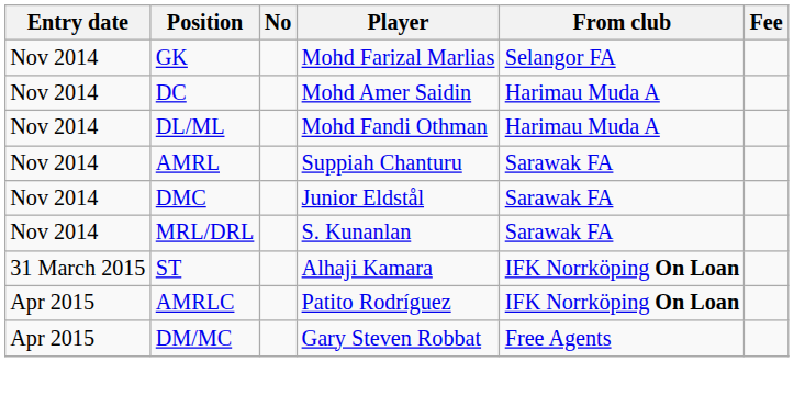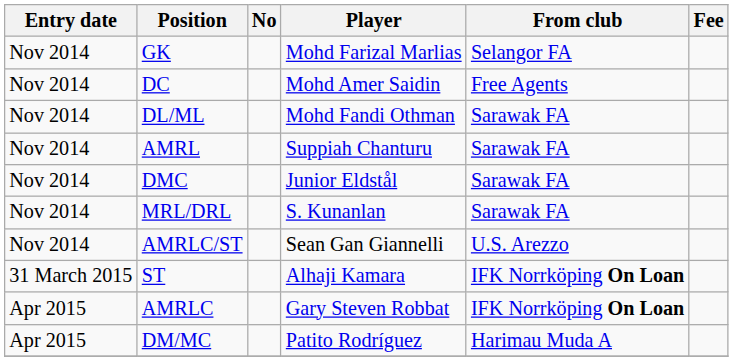 <table class="wikitable sortable">
 <tr>
 <th>Entry date</th>
 <th>Position</th>
 <th>No</th>
 <th>Player</th>
 <th>From club</th>
 <th>Fee</th>
 </tr>
 <tr>
 <td>Nov 2014</td>
 <td><a href='#'>GK</a></td>
 <td></td>
 <td>  <a href='#'>Mohd Farizal Marlias</a></td>
 <td>  <a href='#'>Selangor FA</a></td>
 <td></td>
 </tr>
 <tr>
 <td>Nov 2014</td>
 <td><a href='#'>DC</a></td>
 <td></td>
 <td>  <a href='#'>Mohd Amer Saidin</a></td>
-<td>  <a href='#'>Harimau Muda A</a></td>
+<td>  <a href='#'>Free Agents</a></td>
 <td></td>
 </tr>
 <tr>
 <td>Nov 2014</td>
 <td><a href='#'>DL/ML</a></td>
 <td></td>
 <td>  <a href='#'>Mohd Fandi Othman</a></td>
-<td>  <a href='#'>Harimau Muda A</a></td>
+<td>  <a href='#'>Sarawak FA</a></td>
 <td></td>
 </tr>
 <tr>
 <td>Nov 2014</td>
 <td><a href='#'>AMRL</a></td>
 <td></td>
 <td>  <a href='#'>Suppiah Chanturu</a></td>
 <td>  <a href='#'>Sarawak FA</a></td>
 <td></td>
 </tr>
 <tr>
 <td>Nov 2014</td>
 <td><a href='#'>DMC</a></td>
 <td></td>
 <td>  <a href='#'>Junior Eldstål</a></td>
 <td>  <a href='#'>Sarawak FA</a></td>
 <td></td>
 </tr>
 <tr>
 <td>Nov 2014</td>
 <td><a href='#'>MRL/DRL</a></td>
 <td></td>
 <td>  <a href='#'>S. Kunanlan</a></td>
 <td>  <a href='#'>Sarawak FA</a></td>
 <td></td>
 </tr>
 <tr>
+<td>Nov 2014</td>
+<td><a href='#'>AMRLC/ST</a></td>
+<td></td>
+<td>  Sean Gan Giannelli</td>
+<td>  <a href='#'>U.S. Arezzo</a></td>
+<td></td>
+</tr>
+<tr>
 <td>31 March 2015</td>
 <td><a href='#'>ST</a></td>
 <td></td>
 <td>  <a href='#'>Alhaji Kamara</a></td>
 <td>  <a href='#'>IFK Norrköping</a>  <strong>On Loan</strong></td>
 <td></td>
 </tr>
 <tr>
 <td>Apr 2015</td>
 <td><a href='#'>AMRLC</a></td>
 <td></td>
-<td>  <a href='#'>Patito Rodríguez</a></td>
+<td> <a href='#'>Gary Steven Robbat</a></td>
 <td>  <a href='#'>IFK Norrköping</a>  <strong>On Loan</strong></td>
 <td></td>
 </tr>
 <tr>
 <td>Apr 2015</td>
 <td><a href='#'>DM/MC</a></td>
 <td></td>
-<td> <a href='#'>Gary Steven Robbat</a></td>
-<td>  <a href='#'>Free Agents</a></td>
+<td>  <a href='#'>Patito Rodríguez</a></td>
+<td>  <a href='#'>Harimau Muda A</a></td>
 <td></td>
 </tr>
 <tr>
 </tr>
 </table>
